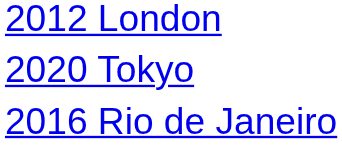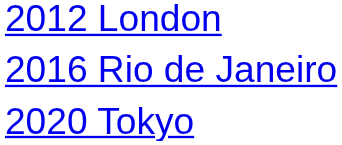 <table>
 <tr>
 <td><a href='#'>2012 London</a><br></td>
+<td></td>
+<td></td>
+<td></td>
+</tr>
+<tr>
+<td><a href='#'>2016 Rio de Janeiro</a><br></td>
 <td></td>
 <td></td>
 <td></td>
 </tr>
 <tr>
 <td><a href='#'>2020 Tokyo</a><br></td>
 <td></td>
 <td></td>
 <td></td>
 </tr>
 <tr>
-<td><a href='#'>2016 Rio de Janeiro</a><br></td>
-<td></td>
-<td></td>
-<td></td>
-</tr>
-<tr>
 </tr>
 </table>
